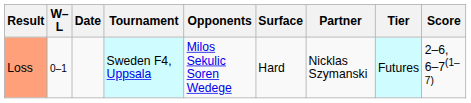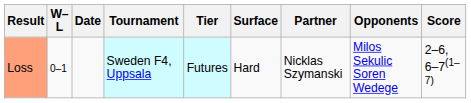 <table class="sortable wikitable">
 <tr>
 <th>Result</th>
 <th class="unsortable">W–L</th>
 <th>Date</th>
 <th>Tournament</th>
-<th>Opponents</th>
+<th>Tier</th>
 <th>Surface</th>
 <th>Partner</th>
-<th>Tier</th>
+<th>Opponents</th>
 <th class="unsortable">Score</th>
 </tr>
 <tr>
 <td bgcolor=FFA07A>Loss</td>
 <td><small>0–1</small></td>
 <td></td>
 <td style="background:#cffcff;">Sweden F4, <a href='#'>Uppsala</a></td>
-<td> <a href='#'>Milos Sekulic</a> <br> <a href='#'>Soren Wedege</a></td>
+<td style="background:#cffcff;">Futures</td>
 <td>Hard</td>
 <td> Nicklas Szymanski</td>
-<td style="background:#cffcff;">Futures</td>
+<td> <a href='#'>Milos Sekulic</a> <br> <a href='#'>Soren Wedege</a></td>
 <td>2–6, 6–7<sup>(1–7)</sup></td>
 </tr>
 </table>
